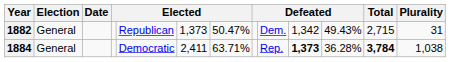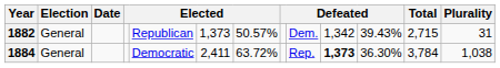 <table class=wikitable>
 <tr>
 <th>Year</th>
 <th>Election</th>
 <th>Date</th>
 <th ! colspan="4">Elected</th>
 <th ! colspan="4">Defeated</th>
 <th>Total</th>
 <th>Plurality</th>
 </tr>
 <tr>
 <th valign="top">1882</th>
 <td valign="top">General</td>
 <td valign="top"></td>
 <td valign="top"></td>
 <td valign="top" ><a href='#'>Republican</a></td>
 <td valign="top" align="right">1,373</td>
-<td valign="top" align="right">50.47%</td>
+<td valign="top" align="right">50.57%</td>
 <td valign="top"></td>
 <td valign="top" ><a href='#'>Dem.</a></td>
 <td valign="top" align="right">1,342</td>
-<td valign="top" align="right">49.43%</td>
+<td valign="top" align="right">39.43%</td>
 <td valign="top" align="right">2,715</td>
 <td valign="top" align="right">31</td>
 </tr>
 <tr>
 <th valign="top">1884</th>
 <td valign="top">General</td>
 <td valign="top"></td>
 <td valign="top"></td>
 <td valign="top" ><a href='#'>Democratic</a></td>
 <td valign="top" align="right">2,411</td>
-<td valign="top" align="right">63.71%</td>
+<td valign="top" align="right">63.72%</td>
 <td valign="top"></td>
 <td valign="top" ><a href='#'>Rep.</a></td>
 <td valign="top" align="right"><strong>1,373</strong></td>
-<td valign="top" align="right">36.28%</td>
-<td valign="top" align="right"><strong>3,784</strong></td>
+<td valign="top" align="right">36.30%</td>
+<td valign="top" align="right">3,784</td>
 <td valign="top" align="right">1,038</td>
 </tr>
 </table>
